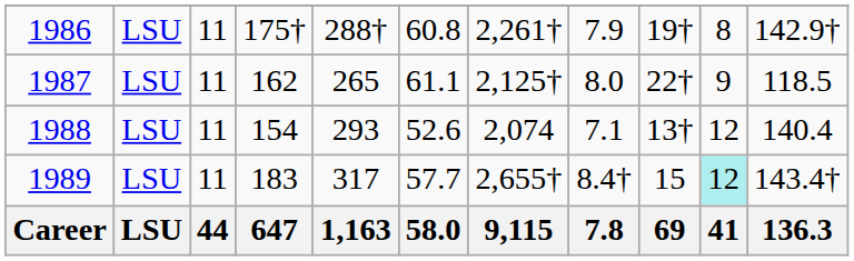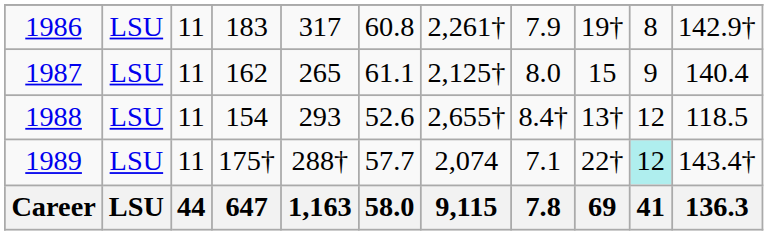 <table class="wikitable" style="text-align:center;">
 <tr>
 </tr>
 <tr>
 <td><a href='#'>1986</a></td>
 <td><a href='#'>LSU</a></td>
 <td>11</td>
-<td>175†</td>
-<td>288†</td>
+<td>183</td>
+<td>317</td>
 <td>60.8</td>
 <td>2,261†</td>
 <td>7.9</td>
 <td>19†</td>
 <td>8</td>
 <td>142.9†</td>
 </tr>
 <tr>
 <td><a href='#'>1987</a></td>
 <td><a href='#'>LSU</a></td>
 <td>11</td>
 <td>162</td>
 <td>265</td>
 <td>61.1</td>
 <td>2,125†</td>
 <td>8.0</td>
-<td>22†</td>
+<td>15</td>
 <td>9</td>
-<td>118.5</td>
+<td>140.4</td>
 </tr>
 <tr>
 <td><a href='#'>1988</a></td>
 <td><a href='#'>LSU</a></td>
 <td>11</td>
 <td>154</td>
 <td>293</td>
 <td>52.6</td>
-<td>2,074</td>
-<td>7.1</td>
+<td>2,655†</td>
+<td>8.4†</td>
 <td>13†</td>
 <td>12</td>
-<td>140.4</td>
+<td>118.5</td>
 </tr>
 <tr>
 <td><a href='#'>1989</a></td>
 <td><a href='#'>LSU</a></td>
 <td>11</td>
-<td>183</td>
-<td>317</td>
+<td>175†</td>
+<td>288†</td>
 <td>57.7</td>
-<td>2,655†</td>
-<td>8.4†</td>
-<td>15</td>
+<td>2,074</td>
+<td>7.1</td>
+<td>22†</td>
 <td style="background: paleturquoise;">12</td>
 <td>143.4†</td>
 </tr>
 <tr>
 <th>Career</th>
 <th>LSU</th>
 <th>44</th>
 <th>647</th>
 <th>1,163</th>
 <th>58.0</th>
 <th>9,115</th>
 <th>7.8</th>
 <th>69</th>
 <th>41</th>
 <th>136.3</th>
 </tr>
 </table>
